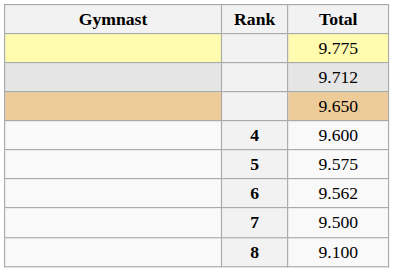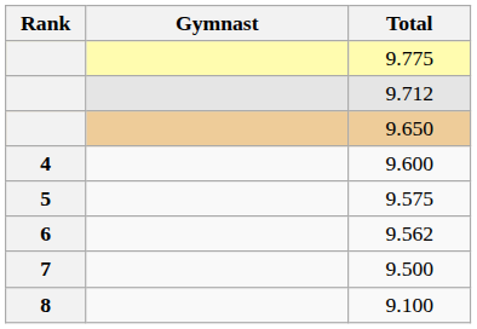 <table class="wikitable sortable" style="text-align:center; font-size:95%">
 <tr>
+<th scope="col" style="width:50px;">Rank</th>
 <th scope="col" style="width:180px;">Gymnast</th>
-<th scope="col" style="width:50px;">Rank</th>
 <th scope="col" style="width:80px;">Total</th>
 </tr>
 <tr style="background:#fffcaf;">
+<th scope=row style="text-align:center"></th>
 <td style="text-align:left;"></td>
-<th scope=row style="text-align:center"></th>
 <td>9.775</td>
 </tr>
 <tr style="background:#e5e5e5;">
+<th scope=row style="text-align:center"></th>
 <td style="text-align:left;"></td>
-<th scope=row style="text-align:center"></th>
 <td>9.712</td>
 </tr>
 <tr style="background:#ec9;">
+<th scope=row style="text-align:center"></th>
 <td style="text-align:left;"></td>
-<th scope=row style="text-align:center"></th>
 <td>9.650</td>
 </tr>
 <tr>
+<th scope=row style="text-align:center">4</th>
 <td style="text-align:left;"></td>
-<th scope=row style="text-align:center">4</th>
 <td>9.600</td>
 </tr>
 <tr>
+<th scope=row style="text-align:center">5</th>
 <td style="text-align:left;"></td>
-<th scope=row style="text-align:center">5</th>
 <td>9.575</td>
 </tr>
 <tr>
+<th scope=row style="text-align:center">6</th>
 <td style="text-align:left;"></td>
-<th scope=row style="text-align:center">6</th>
 <td>9.562</td>
 </tr>
 <tr>
+<th scope=row style="text-align:center">7</th>
 <td style="text-align:left;"></td>
-<th scope=row style="text-align:center">7</th>
 <td>9.500</td>
 </tr>
 <tr>
+<th scope=row style="text-align:center">8</th>
 <td style="text-align:left;"></td>
-<th scope=row style="text-align:center">8</th>
 <td>9.100</td>
 </tr>
 </table>
